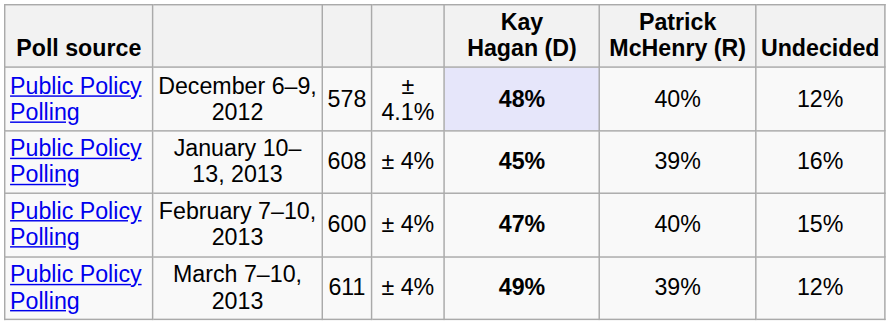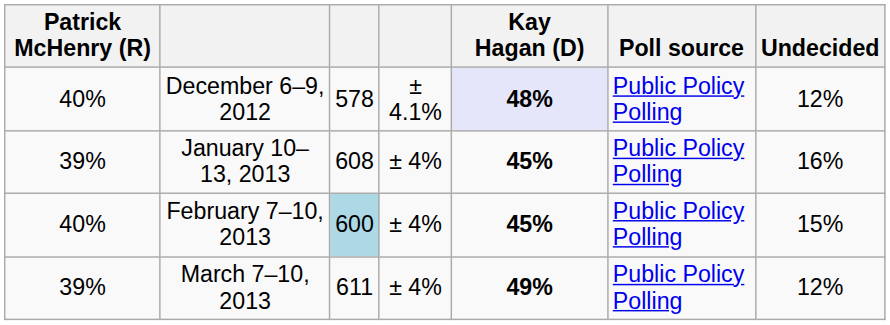 <table class="wikitable" style="text-align:center">
 <tr valign= bottom>
-<th>Poll source</th>
+<th style="width:100px;">Patrick<br>McHenry (R)</th>
 <th></th>
 <th></th>
 <th></th>
 <th style="width:100px;">Kay<br>Hagan (D)</th>
-<th style="width:100px;">Patrick<br>McHenry (R)</th>
+<th>Poll source</th>
 <th>Undecided</th>
 </tr>
 <tr>
-<td align=left><a href='#'>Public Policy Polling</a></td>
+<td>40%</td>
 <td>December 6–9, 2012</td>
 <td>578</td>
 <td>± 4.1%</td>
 <td style="background: lavender;"><strong>48%</strong></td>
-<td>40%</td>
+<td align=left><a href='#'>Public Policy Polling</a></td>
 <td>12%</td>
 </tr>
 <tr>
-<td align=left><a href='#'>Public Policy Polling</a></td>
+<td>39%</td>
 <td>January 10–13, 2013</td>
 <td>608</td>
 <td>± 4%</td>
 <td><strong>45%</strong></td>
-<td>39%</td>
+<td align=left><a href='#'>Public Policy Polling</a></td>
 <td>16%</td>
 </tr>
 <tr>
+<td>40%</td>
+<td>February 7–10, 2013</td>
+<td style="background: lightblue;">600</td>
+<td>± 4%</td>
+<td><strong>45%</strong></td>
 <td align=left><a href='#'>Public Policy Polling</a></td>
-<td>February 7–10, 2013</td>
-<td>600</td>
-<td>± 4%</td>
-<td><strong>47%</strong></td>
-<td>40%</td>
 <td>15%</td>
 </tr>
 <tr>
-<td align=left><a href='#'>Public Policy Polling</a></td>
+<td>39%</td>
 <td>March 7–10, 2013</td>
 <td>611</td>
 <td>± 4%</td>
 <td><strong>49%</strong></td>
-<td>39%</td>
+<td align=left><a href='#'>Public Policy Polling</a></td>
 <td>12%</td>
 </tr>
 </table>
